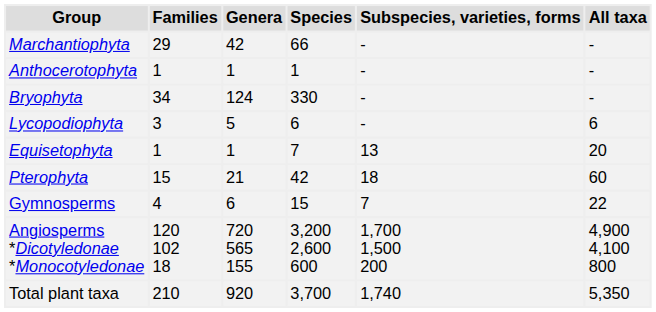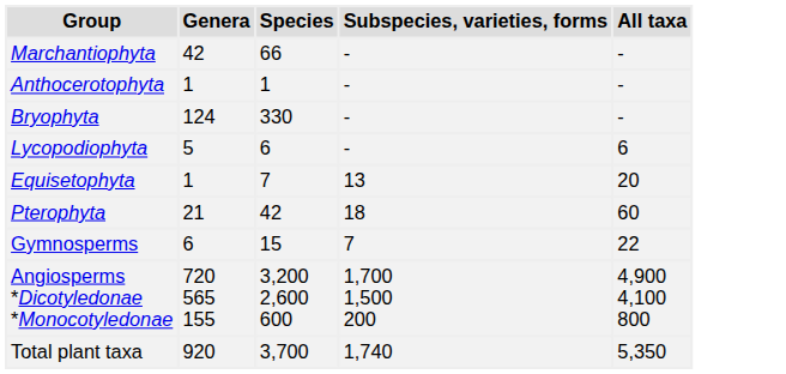 <table cellspacing="2" cellpadding="3" bgcolor="#EEEEEE">
 <tr ---- bgcolor="#DDDDDD">
 <th>Group</th>
-<th>Families</th>
 <th>Genera</th>
 <th>Species</th>
 <th>Subspecies, varieties, forms</th>
 <th>All taxa</th>
 </tr>
 <tr ---- bgcolor="#F2F2F2">
 <td><em><a href='#'>Marchantiophyta</a></em></td>
-<td>29</td>
 <td>42</td>
 <td>66</td>
 <td>-</td>
 <td>-</td>
 </tr>
 <tr ---- bgcolor="#F2F2F2">
 <td><em><a href='#'>Anthocerotophyta</a></em></td>
 <td>1</td>
 <td>1</td>
-<td>1</td>
 <td>-</td>
 <td>-</td>
 </tr>
 <tr ---- bgcolor="#F2F2F2">
 <td><em><a href='#'>Bryophyta</a></em></td>
-<td>34</td>
 <td>124</td>
 <td>330</td>
 <td>-</td>
 <td>-</td>
 </tr>
 <tr ---- bgcolor="#F2F2F2">
 <td><em><a href='#'>Lycopodiophyta</a></em></td>
-<td>3</td>
 <td>5</td>
 <td>6</td>
 <td>-</td>
 <td>6</td>
 </tr>
 <tr ---- bgcolor="#F2F2F2">
 <td><em><a href='#'>Equisetophyta</a></em></td>
 <td>1</td>
-<td>1</td>
 <td>7</td>
 <td>13</td>
 <td>20</td>
 </tr>
 <tr ---- bgcolor="#F2F2F2">
 <td><em><a href='#'>Pterophyta</a></em></td>
-<td>15</td>
 <td>21</td>
 <td>42</td>
 <td>18</td>
 <td>60</td>
 </tr>
 <tr ---- bgcolor="#F2F2F2">
 <td><a href='#'>Gymnosperms</a></td>
-<td>4</td>
 <td>6</td>
 <td>15</td>
 <td>7</td>
 <td>22</td>
 </tr>
 <tr ---- bgcolor="#F2F2F2">
 <td><a href='#'>Angiosperms</a><br>*<em><a href='#'>Dicotyledonae</a></em><br>*<em><a href='#'>Monocotyledonae</a></em></td>
-<td>120<br>102<br>18</td>
 <td>720<br>565<br>155</td>
 <td>3,200<br>2,600<br>600</td>
 <td>1,700<br>1,500<br>200</td>
 <td>4,900<br>4,100<br>800</td>
 </tr>
 <tr ---- bgcolor="#F2F2F2">
 <td>Total plant taxa</td>
-<td>210</td>
 <td>920</td>
 <td>3,700</td>
 <td>1,740</td>
 <td>5,350</td>
 </tr>
 </table>
